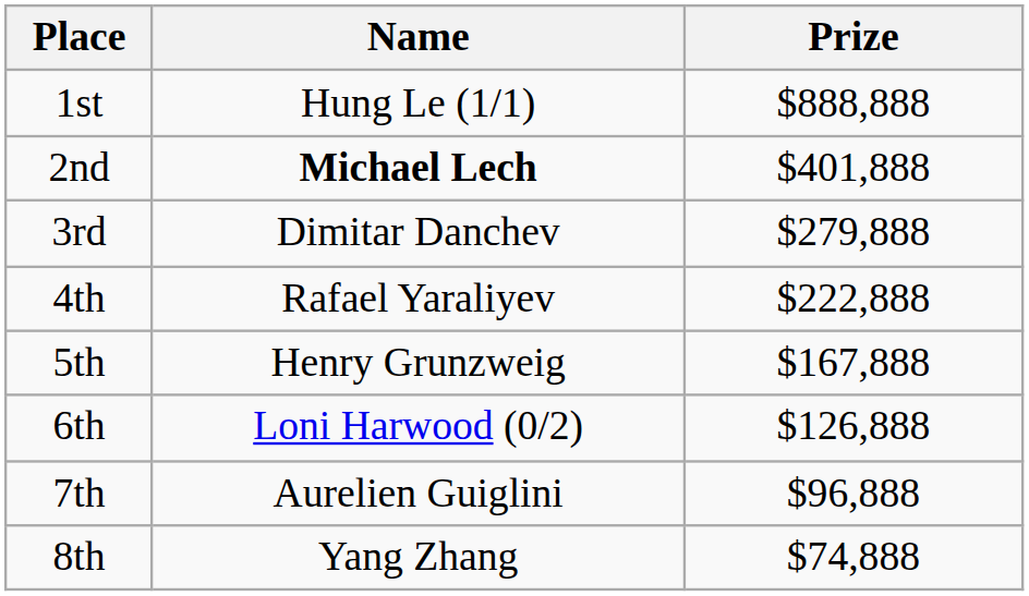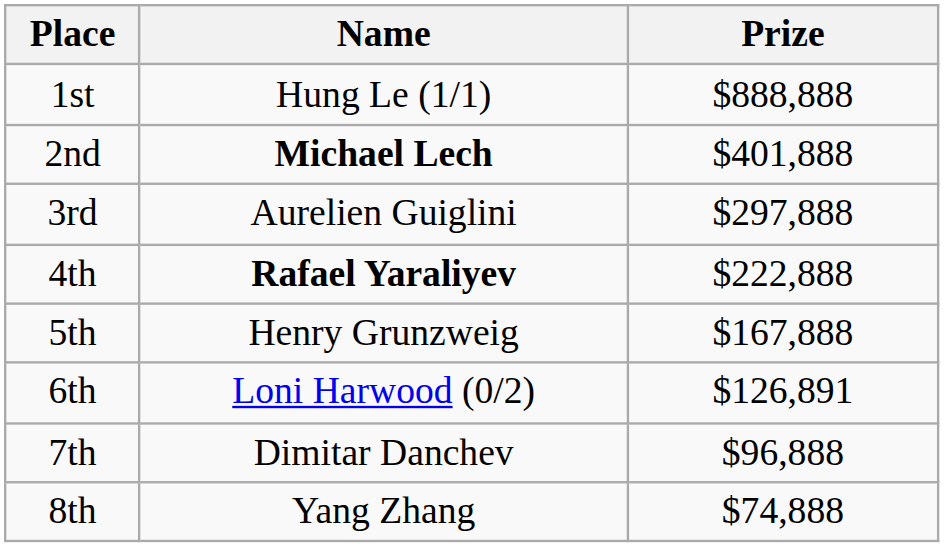 <table class="wikitable">
 <tr>
 <th width="50">Place</th>
 <th width="200">Name</th>
 <th width="125">Prize</th>
 </tr>
 <tr>
 <td align = "center">1st</td>
 <td align = "center">Hung Le (1/1)</td>
 <td align = "center">$888,888</td>
 </tr>
 <tr>
 <td align = "center">2nd</td>
 <td align = "center"><strong>Michael Lech</strong></td>
 <td align = "center">$401,888</td>
 </tr>
 <tr>
 <td align = "center">3rd</td>
-<td align = "center">Dimitar Danchev</td>
-<td align = "center">$279,888</td>
+<td align = "center">Aurelien Guiglini</td>
+<td align = "center">$297,888</td>
 </tr>
 <tr>
 <td align = "center">4th</td>
-<td align = "center">Rafael Yaraliyev</td>
+<td align = "center"><strong>Rafael Yaraliyev</strong></td>
 <td align = "center">$222,888</td>
 </tr>
 <tr>
 <td align = "center">5th</td>
 <td align = "center">Henry Grunzweig</td>
 <td align = "center">$167,888</td>
 </tr>
 <tr>
 <td align = "center">6th</td>
 <td align = "center"><a href='#'>Loni Harwood</a> (0/2)</td>
-<td align = "center">$126,888</td>
+<td align = "center">$126,891</td>
 </tr>
 <tr>
 <td align = "center">7th</td>
-<td align = "center">Aurelien Guiglini</td>
+<td align = "center">Dimitar Danchev</td>
 <td align = "center">$96,888</td>
 </tr>
 <tr>
 <td align = "center">8th</td>
 <td align = "center">Yang Zhang</td>
 <td align = "center">$74,888</td>
 </tr>
 </table>
